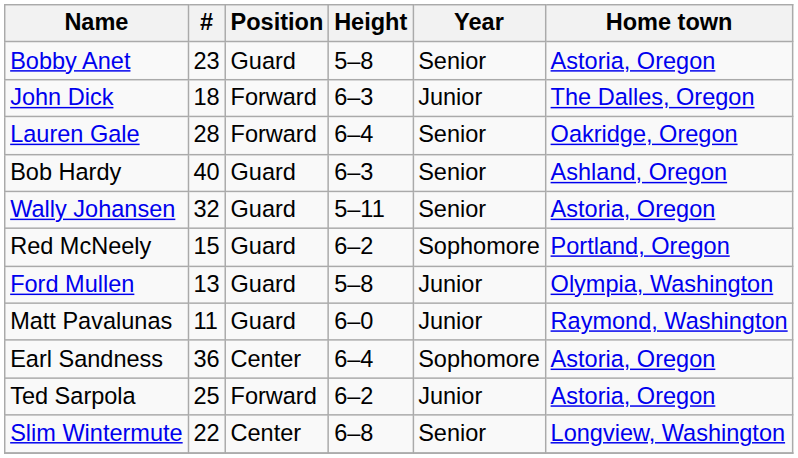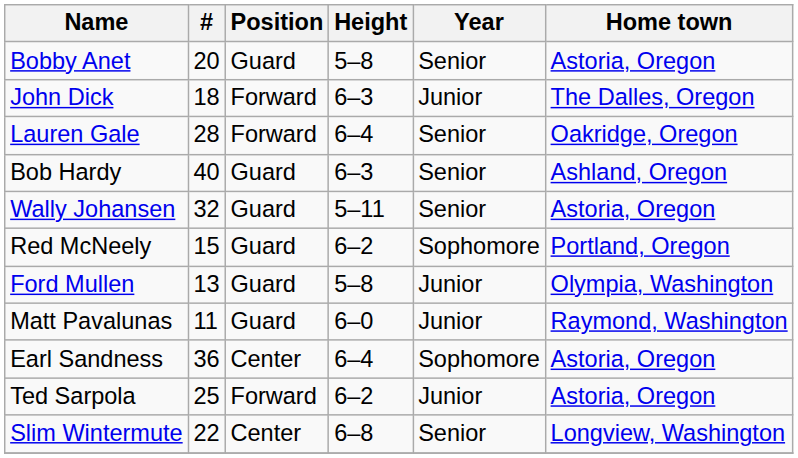 <table class="wikitable" style="text-align: left;">
 <tr>
 <th>Name</th>
 <th>#</th>
 <th>Position</th>
 <th>Height</th>
 <th>Year</th>
 <th>Home town</th>
 </tr>
 <tr>
 <td><a href='#'>Bobby Anet</a></td>
-<td>23</td>
+<td>20</td>
 <td>Guard</td>
 <td>5–8</td>
 <td>Senior</td>
 <td><a href='#'>Astoria, Oregon</a></td>
 </tr>
 <tr>
 <td><a href='#'>John Dick</a></td>
 <td>18</td>
 <td>Forward</td>
 <td>6–3</td>
 <td>Junior</td>
 <td><a href='#'>The Dalles, Oregon</a></td>
 </tr>
 <tr>
 <td><a href='#'>Lauren Gale</a></td>
 <td>28</td>
 <td>Forward</td>
 <td>6–4</td>
 <td>Senior</td>
 <td><a href='#'>Oakridge, Oregon</a></td>
 </tr>
 <tr>
 <td>Bob Hardy</td>
 <td>40</td>
 <td>Guard</td>
 <td>6–3</td>
 <td>Senior</td>
 <td><a href='#'>Ashland, Oregon</a></td>
 </tr>
 <tr>
 <td><a href='#'>Wally Johansen</a></td>
 <td>32</td>
 <td>Guard</td>
 <td>5–11</td>
 <td>Senior</td>
 <td><a href='#'>Astoria, Oregon</a></td>
 </tr>
 <tr>
 <td>Red McNeely</td>
 <td>15</td>
 <td>Guard</td>
 <td>6–2</td>
 <td>Sophomore</td>
 <td><a href='#'>Portland, Oregon</a></td>
 </tr>
 <tr>
 <td><a href='#'>Ford Mullen</a></td>
 <td>13</td>
 <td>Guard</td>
 <td>5–8</td>
 <td>Junior</td>
 <td><a href='#'>Olympia, Washington</a></td>
 </tr>
 <tr>
 <td>Matt Pavalunas</td>
 <td>11</td>
 <td>Guard</td>
 <td>6–0</td>
 <td>Junior</td>
 <td><a href='#'>Raymond, Washington</a></td>
 </tr>
 <tr>
 <td>Earl Sandness</td>
 <td>36</td>
 <td>Center</td>
 <td>6–4</td>
 <td>Sophomore</td>
 <td><a href='#'>Astoria, Oregon</a></td>
 </tr>
 <tr>
 <td>Ted Sarpola</td>
 <td>25</td>
 <td>Forward</td>
 <td>6–2</td>
 <td>Junior</td>
 <td><a href='#'>Astoria, Oregon</a></td>
 </tr>
 <tr>
 <td><a href='#'>Slim Wintermute</a></td>
 <td>22</td>
 <td>Center</td>
 <td>6–8</td>
 <td>Senior</td>
 <td><a href='#'>Longview, Washington</a></td>
 </tr>
 <tr>
 </tr>
 </table>
